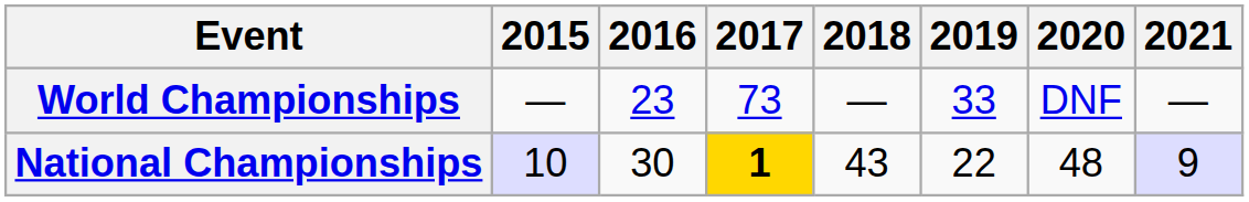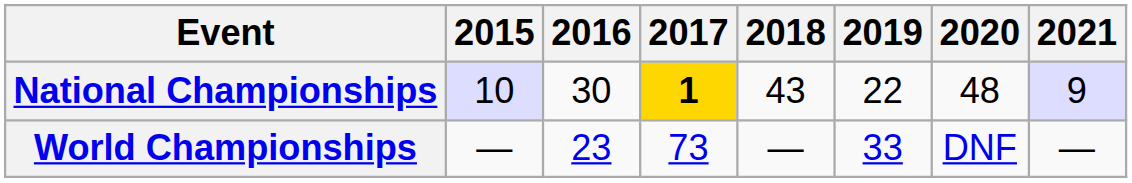 <table class="wikitable plainrowheaders">
 <tr>
 <th>Event</th>
 <th scope="col">2015</th>
 <th scope="col">2016</th>
 <th scope="col">2017</th>
 <th scope="col">2018</th>
 <th scope="col">2019</th>
 <th scope="col">2020</th>
 <th scope="col">2021</th>
 </tr>
 <tr style="text-align:center;">
+<th scope="row"> <a href='#'>National Championships</a></th>
+<td style="background:#ddf;">10</td>
+<td>30</td>
+<td style="background:gold;"><strong>1</strong></td>
+<td>43</td>
+<td>22</td>
+<td>48</td>
+<td style="background:#ddf;">9</td>
+</tr>
+<tr style="text-align:center;">
 <th scope="row"> <a href='#'>World Championships</a></th>
 <td>—</td>
 <td><a href='#'>23</a></td>
 <td><a href='#'>73</a></td>
 <td>—</td>
 <td><a href='#'>33</a></td>
 <td><a href='#'>DNF</a></td>
 <td>—</td>
 </tr>
-<tr style="text-align:center;">
-<th scope="row"> <a href='#'>National Championships</a></th>
-<td style="background:#ddf;">10</td>
-<td>30</td>
-<td style="background:gold;"><strong>1</strong></td>
-<td>43</td>
-<td>22</td>
-<td>48</td>
-<td style="background:#ddf;">9</td>
-</tr>
 </table>
